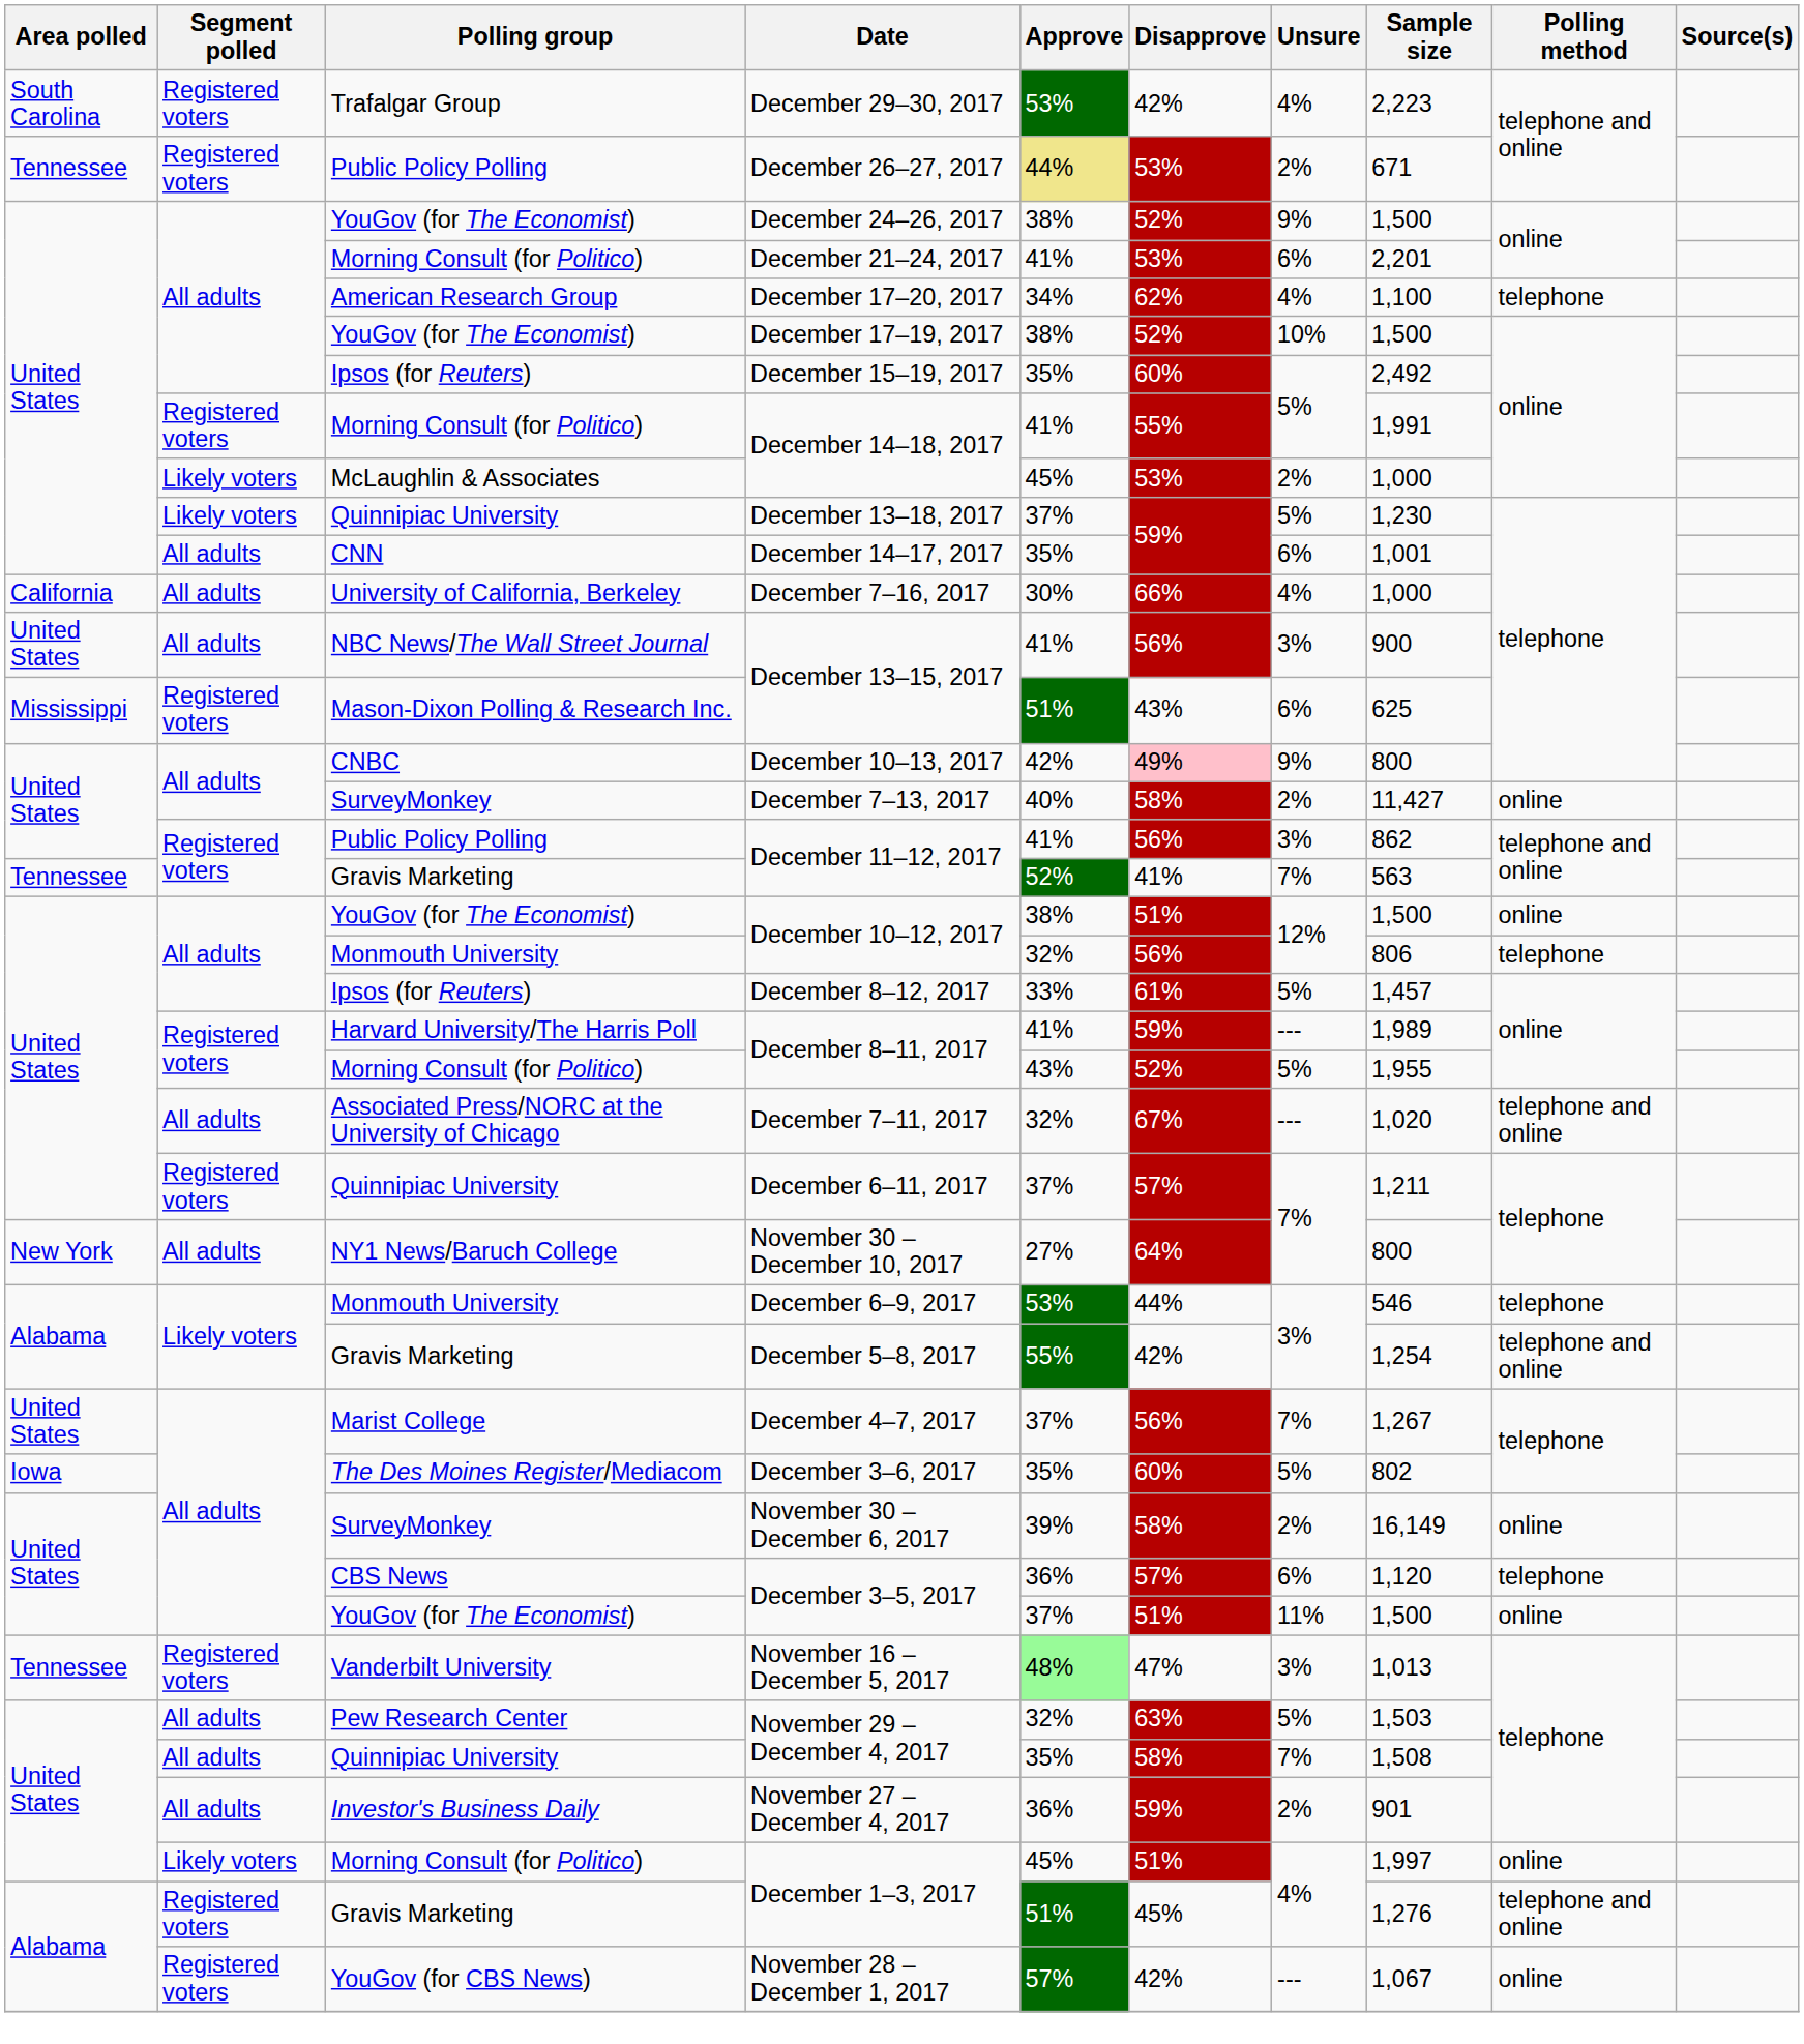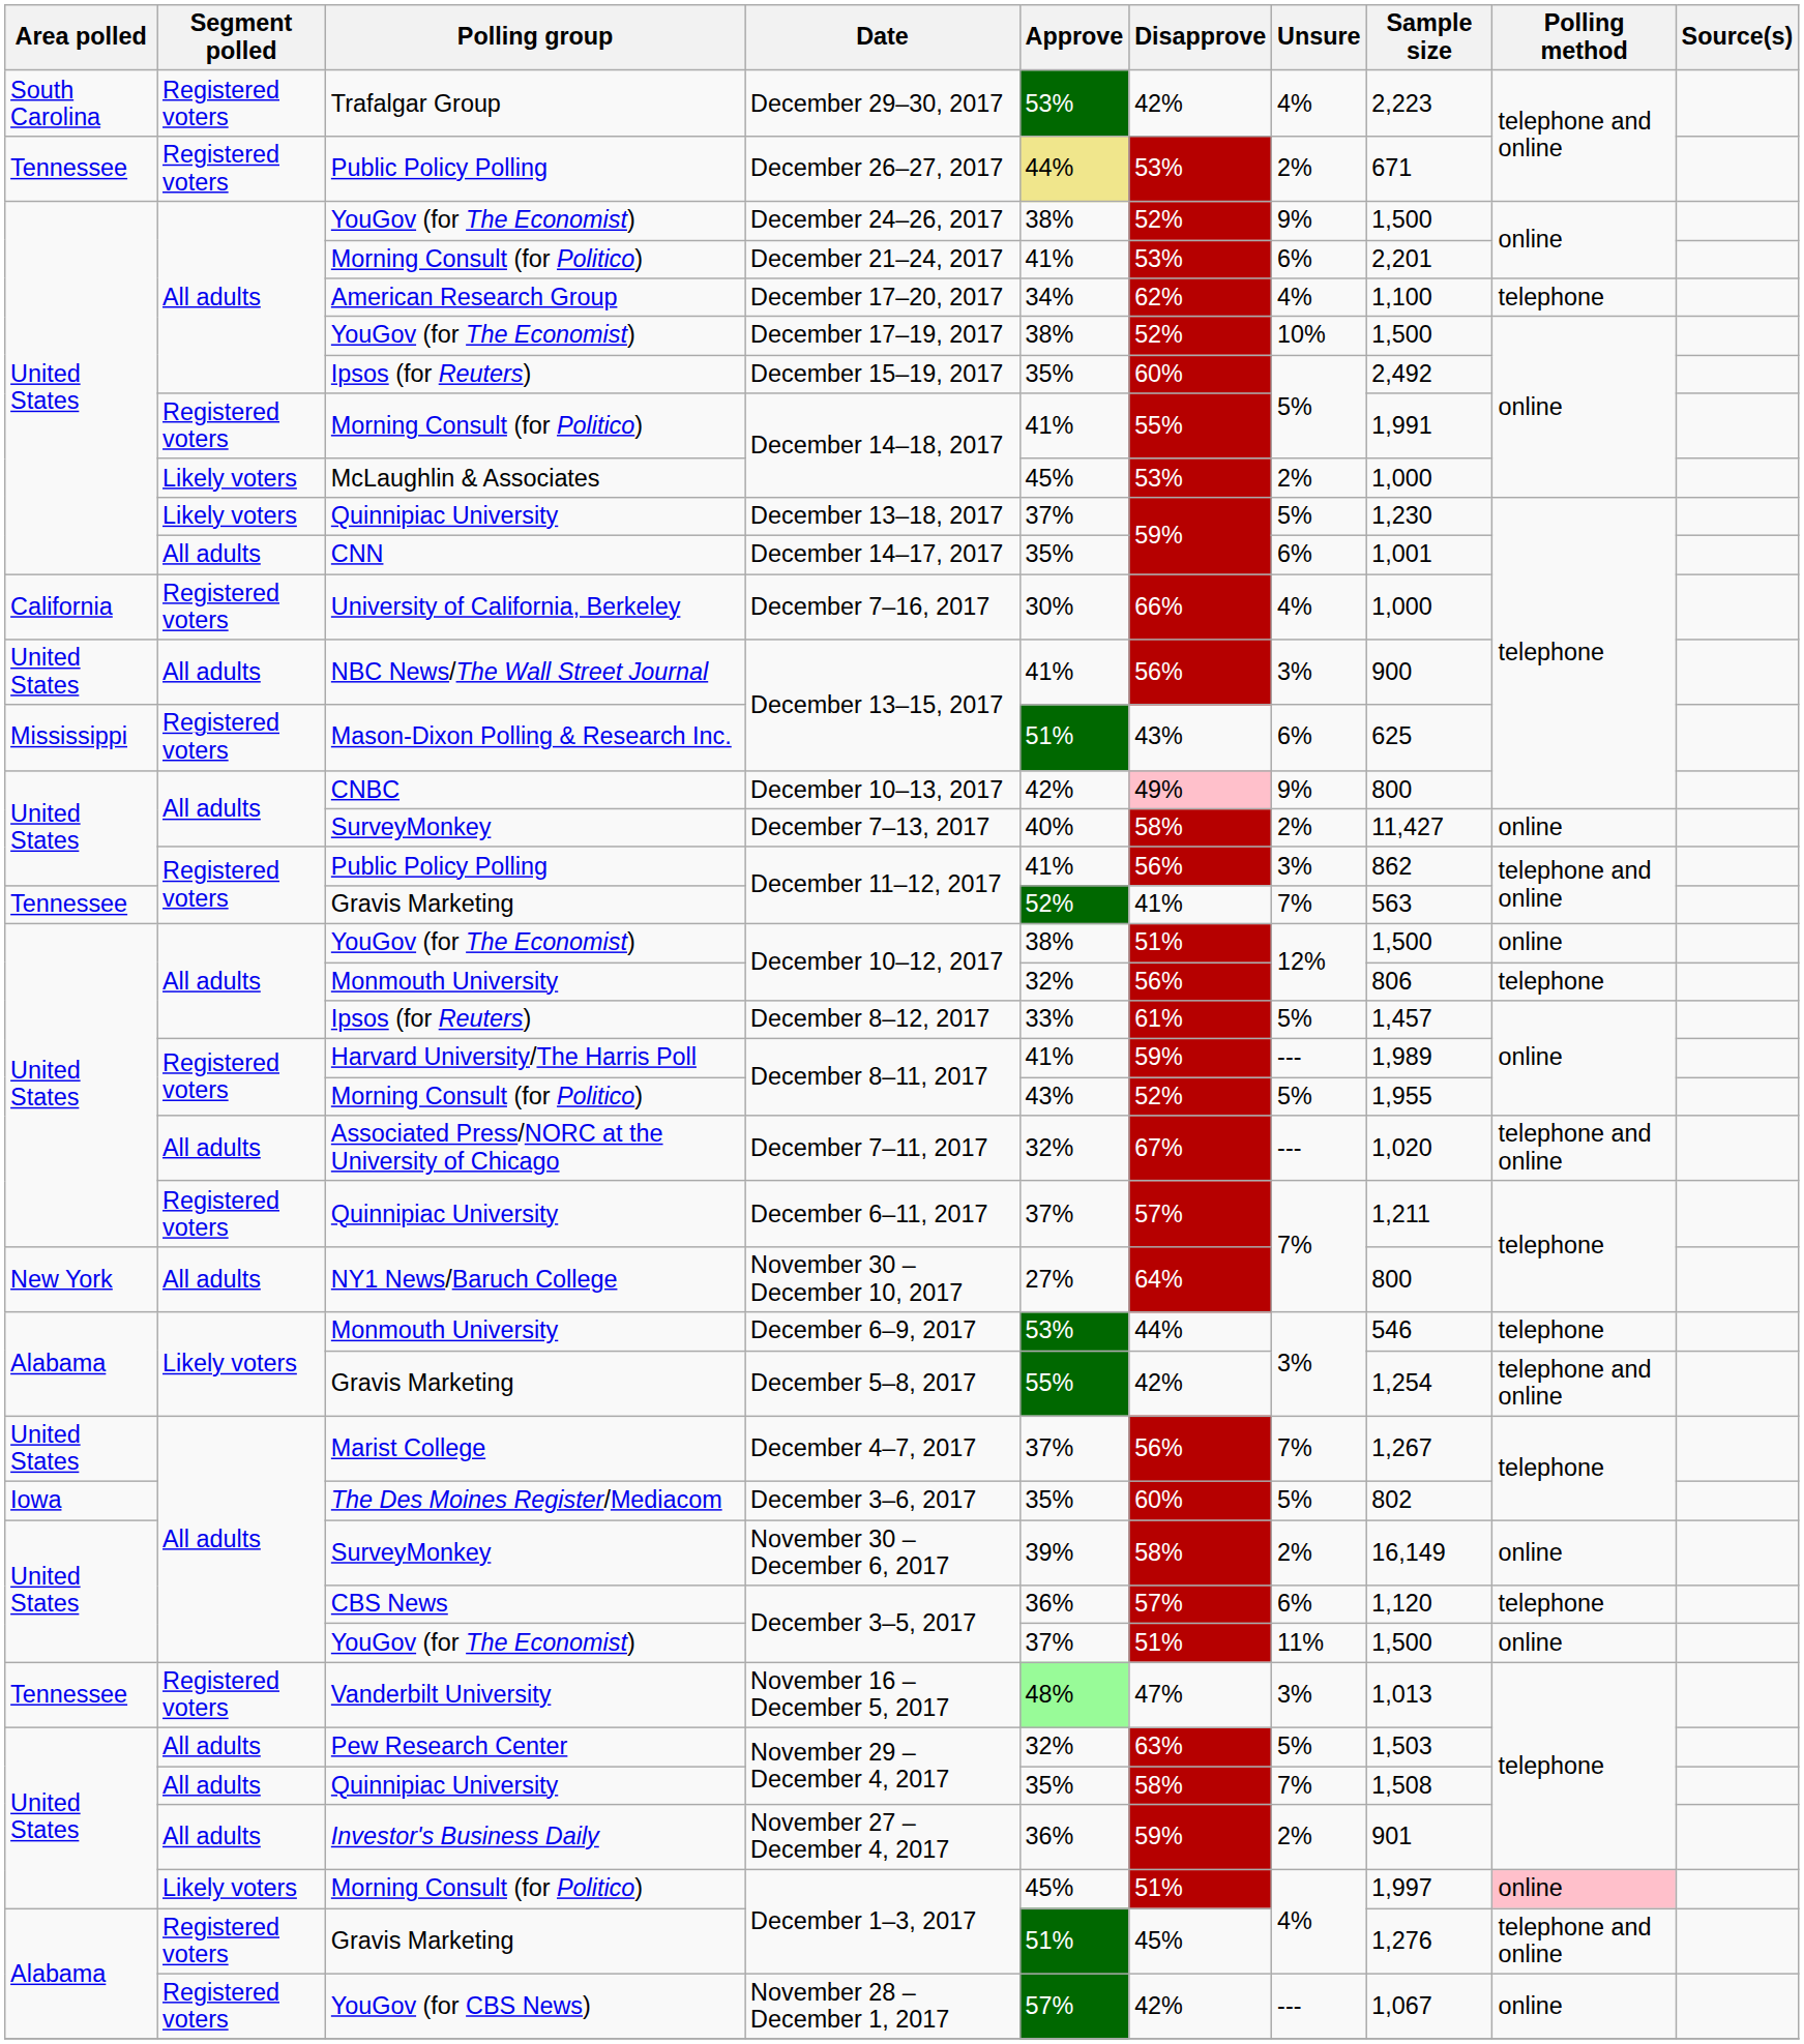 <table class="wikitable sortable" style="width: 75%">
 <tr>
 <th>Area polled</th>
 <th>Segment polled</th>
 <th>Polling group</th>
 <th>Date</th>
 <th>Approve</th>
 <th>Disapprove</th>
 <th>Unsure</th>
 <th>Sample size</th>
 <th>Polling method</th>
 <th>Source(s)</th>
 </tr>
 <tr>
 <td> <a href='#'>South Carolina</a></td>
 <td><a href='#'>Registered voters</a></td>
 <td>Trafalgar Group</td>
 <td>December 29–30, 2017</td>
 <td style="background:#006800; color: white">53%</td>
 <td>42%</td>
 <td>4%</td>
 <td>2,223</td>
 <td rowspan="2">telephone and online</td>
 <td></td>
 </tr>
 <tr>
 <td> <a href='#'>Tennessee</a></td>
 <td><a href='#'>Registered voters</a></td>
 <td><a href='#'>Public Policy Polling</a></td>
 <td>December 26–27, 2017</td>
 <td style="background: khaki;">44%</td>
 <td style="background:#B60000; color: white">53%</td>
 <td>2%</td>
 <td>671</td>
 <td></td>
 </tr>
 <tr>
 <td rowspan="9"> <a href='#'>United States</a></td>
 <td rowspan="5"><a href='#'>All adults</a></td>
 <td><a href='#'>YouGov</a> (for <em><a href='#'>The Economist</a></em>)</td>
 <td>December 24–26, 2017</td>
 <td>38%</td>
 <td style="background:#B60000; color: white">52%</td>
 <td>9%</td>
 <td>1,500</td>
 <td rowspan="2">online</td>
 <td></td>
 </tr>
 <tr>
 <td><a href='#'>Morning Consult</a> (for <em><a href='#'>Politico</a></em>)</td>
 <td>December 21–24, 2017</td>
 <td>41%</td>
 <td style="background:#B60000; color: white">53%</td>
 <td>6%</td>
 <td>2,201</td>
 <td></td>
 </tr>
 <tr>
 <td><a href='#'>American Research Group</a></td>
 <td>December 17–20, 2017</td>
 <td>34%</td>
 <td style="background:#B60000; color: white">62%</td>
 <td>4%</td>
 <td>1,100</td>
 <td>telephone</td>
 <td></td>
 </tr>
 <tr>
 <td><a href='#'>YouGov</a> (for <em><a href='#'>The Economist</a></em>)</td>
 <td>December 17–19, 2017</td>
 <td>38%</td>
 <td style="background:#B60000; color: white">52%</td>
 <td>10%</td>
 <td>1,500</td>
 <td rowspan="4">online</td>
 <td></td>
 </tr>
 <tr>
 <td><a href='#'>Ipsos</a> (for <em><a href='#'>Reuters</a></em>)</td>
 <td>December 15–19, 2017</td>
 <td>35%</td>
 <td style="background:#B60000; color: white">60%</td>
 <td rowspan="2">5%</td>
 <td>2,492</td>
 <td></td>
 </tr>
 <tr>
 <td><a href='#'>Registered voters</a></td>
 <td><a href='#'>Morning Consult</a> (for <em><a href='#'>Politico</a></em>)</td>
 <td rowspan="2">December 14–18, 2017</td>
 <td>41%</td>
 <td style="background:#B60000; color: white">55%</td>
 <td>1,991</td>
 <td></td>
 </tr>
 <tr>
 <td><a href='#'>Likely voters</a></td>
 <td>McLaughlin & Associates</td>
 <td>45%</td>
 <td style="background:#B60000; color: white">53%</td>
 <td>2%</td>
 <td>1,000</td>
 <td></td>
 </tr>
 <tr>
 <td><a href='#'>Likely voters</a></td>
 <td><a href='#'>Quinnipiac University</a></td>
 <td>December 13–18, 2017</td>
 <td>37%</td>
 <td rowspan="2" style="background:#B60000; color: white">59%</td>
 <td>5%</td>
 <td>1,230</td>
 <td rowspan="6">telephone</td>
 <td></td>
 </tr>
 <tr>
 <td><a href='#'>All adults</a></td>
 <td><a href='#'>CNN</a></td>
 <td>December 14–17, 2017</td>
 <td>35%</td>
 <td>6%</td>
 <td>1,001</td>
 <td></td>
 </tr>
 <tr>
 <td> <a href='#'>California</a></td>
-<td><a href='#'>All adults</a></td>
+<td><a href='#'>Registered voters</a></td>
 <td><a href='#'>University of California, Berkeley</a></td>
 <td>December 7–16, 2017</td>
 <td>30%</td>
 <td style="background:#B60000; color: white">66%</td>
 <td>4%</td>
 <td>1,000</td>
 <td></td>
 </tr>
 <tr>
 <td> <a href='#'>United States</a></td>
 <td><a href='#'>All adults</a></td>
 <td><a href='#'>NBC News</a>/<em><a href='#'>The Wall Street Journal</a></em></td>
 <td rowspan="2">December 13–15, 2017</td>
 <td>41%</td>
 <td style="background:#B60000; color: white">56%</td>
 <td>3%</td>
 <td>900</td>
 <td></td>
 </tr>
 <tr>
 <td> <a href='#'>Mississippi</a></td>
 <td><a href='#'>Registered voters</a></td>
 <td><a href='#'>Mason-Dixon Polling & Research Inc.</a></td>
 <td style="background:#006800; color: white">51%</td>
 <td>43%</td>
 <td>6%</td>
 <td>625</td>
 <td></td>
 </tr>
 <tr>
 <td rowspan="3"> <a href='#'>United States</a></td>
 <td rowspan="2"><a href='#'>All adults</a></td>
 <td><a href='#'>CNBC</a></td>
 <td>December 10–13, 2017</td>
 <td>42%</td>
 <td style="background: pink; color: black">49%</td>
 <td>9%</td>
 <td>800</td>
 <td></td>
 </tr>
 <tr>
 <td><a href='#'>SurveyMonkey</a></td>
 <td>December 7–13, 2017</td>
 <td>40%</td>
 <td style="background:#B60000; color: white">58%</td>
 <td>2%</td>
 <td>11,427</td>
 <td>online</td>
 <td></td>
 </tr>
 <tr>
 <td rowspan="2"><a href='#'>Registered voters</a></td>
 <td><a href='#'>Public Policy Polling</a></td>
 <td rowspan="2">December 11–12, 2017</td>
 <td>41%</td>
 <td style="background:#B60000; color: white">56%</td>
 <td>3%</td>
 <td>862</td>
 <td rowspan="2">telephone and online</td>
 <td></td>
 </tr>
 <tr>
 <td> <a href='#'>Tennessee</a></td>
 <td>Gravis Marketing</td>
 <td style="background:#006800; color: white">52%</td>
 <td>41%</td>
 <td>7%</td>
 <td>563</td>
 <td></td>
 </tr>
 <tr>
 <td rowspan="7"> <a href='#'>United States</a></td>
 <td rowspan="3"><a href='#'>All adults</a></td>
 <td><a href='#'>YouGov</a> (for <em><a href='#'>The Economist</a></em>)</td>
 <td rowspan="2">December 10–12, 2017</td>
 <td>38%</td>
 <td style="background:#B60000; color: white">51%</td>
 <td rowspan="2">12%</td>
 <td>1,500</td>
 <td>online</td>
 <td></td>
 </tr>
 <tr>
 <td><a href='#'>Monmouth University</a></td>
 <td>32%</td>
 <td style="background:#B60000; color: white">56%</td>
 <td>806</td>
 <td>telephone</td>
 <td></td>
 </tr>
 <tr>
 <td><a href='#'>Ipsos</a> (for <em><a href='#'>Reuters</a></em>)</td>
 <td>December 8–12, 2017</td>
 <td>33%</td>
 <td style="background:#B60000; color: white">61%</td>
 <td>5%</td>
 <td>1,457</td>
 <td rowspan="3">online</td>
 <td></td>
 </tr>
 <tr>
 <td rowspan="2"><a href='#'>Registered voters</a></td>
 <td><a href='#'>Harvard University</a>/<a href='#'>The Harris Poll</a></td>
 <td rowspan="2">December 8–11, 2017</td>
 <td>41%</td>
 <td style="background:#B60000; color: white">59%</td>
 <td>---</td>
 <td>1,989</td>
 <td></td>
 </tr>
 <tr>
 <td><a href='#'>Morning Consult</a> (for <em><a href='#'>Politico</a></em>)</td>
 <td>43%</td>
 <td style="background:#B60000; color: white">52%</td>
 <td>5%</td>
 <td>1,955</td>
 <td></td>
 </tr>
 <tr>
 <td><a href='#'>All adults</a></td>
 <td><a href='#'>Associated Press</a>/<a href='#'>NORC at the University of Chicago</a></td>
 <td>December 7–11, 2017</td>
 <td>32%</td>
 <td style="background:#B60000; color: white">67%</td>
 <td>---</td>
 <td>1,020</td>
 <td>telephone and online</td>
 <td></td>
 </tr>
 <tr>
 <td><a href='#'>Registered voters</a></td>
 <td><a href='#'>Quinnipiac University</a></td>
 <td>December 6–11, 2017</td>
 <td>37%</td>
 <td style="background:#B60000; color: white">57%</td>
 <td rowspan="2">7%</td>
 <td>1,211</td>
 <td rowspan="2">telephone</td>
 <td></td>
 </tr>
 <tr>
 <td> <a href='#'>New York</a></td>
 <td><a href='#'>All adults</a></td>
 <td><a href='#'>NY1 News</a>/<a href='#'>Baruch College</a></td>
 <td>November 30 – December 10, 2017</td>
 <td>27%</td>
 <td style="background:#B60000; color: white">64%</td>
 <td>800</td>
 <td></td>
 </tr>
 <tr>
 <td rowspan="2"> <a href='#'>Alabama</a></td>
 <td rowspan="2"><a href='#'>Likely voters</a></td>
 <td><a href='#'>Monmouth University</a></td>
 <td>December 6–9, 2017</td>
 <td style="background:#006800; color: white">53%</td>
 <td>44%</td>
 <td rowspan="2">3%</td>
 <td>546</td>
 <td>telephone</td>
 <td></td>
 </tr>
 <tr>
 <td>Gravis Marketing</td>
 <td>December 5–8, 2017</td>
 <td style="background:#006800; color: white">55%</td>
 <td>42%</td>
 <td>1,254</td>
 <td>telephone and online</td>
 <td></td>
 </tr>
 <tr>
 <td> <a href='#'>United States</a></td>
 <td rowspan="5"><a href='#'>All adults</a></td>
 <td><a href='#'>Marist College</a></td>
 <td>December 4–7, 2017</td>
 <td>37%</td>
 <td style="background:#B60000; color: white">56%</td>
 <td>7%</td>
 <td>1,267</td>
 <td rowspan="2">telephone</td>
 <td></td>
 </tr>
 <tr>
 <td> <a href='#'>Iowa</a></td>
 <td><em><a href='#'>The Des Moines Register</a></em>/<a href='#'>Mediacom</a></td>
 <td>December 3–6, 2017</td>
 <td>35%</td>
 <td style="background:#B60000; color: white">60%</td>
 <td>5%</td>
 <td>802</td>
 <td></td>
 </tr>
 <tr>
 <td rowspan="3"> <a href='#'>United States</a></td>
 <td><a href='#'>SurveyMonkey</a></td>
 <td>November 30 – December 6, 2017</td>
 <td>39%</td>
 <td style="background:#B60000; color: white">58%</td>
 <td>2%</td>
 <td>16,149</td>
 <td>online</td>
 <td></td>
 </tr>
 <tr>
 <td><a href='#'>CBS News</a></td>
 <td rowspan="2">December 3–5, 2017</td>
 <td>36%</td>
 <td style="background:#B60000; color: white">57%</td>
 <td>6%</td>
 <td>1,120</td>
 <td>telephone</td>
 <td></td>
 </tr>
 <tr>
 <td><a href='#'>YouGov</a> (for <em><a href='#'>The Economist</a></em>)</td>
 <td>37%</td>
 <td style="background:#B60000; color: white">51%</td>
 <td>11%</td>
 <td>1,500</td>
 <td>online</td>
 <td></td>
 </tr>
 <tr>
 <td> <a href='#'>Tennessee</a></td>
 <td><a href='#'>Registered voters</a></td>
 <td><a href='#'>Vanderbilt University</a></td>
 <td>November 16 – December 5, 2017</td>
 <td style="background: PaleGreen; color: black">48%</td>
 <td>47%</td>
 <td>3%</td>
 <td>1,013</td>
 <td rowspan="4">telephone</td>
 <td></td>
 </tr>
 <tr>
 <td rowspan="4"> <a href='#'>United States</a></td>
 <td><a href='#'>All adults</a></td>
 <td><a href='#'>Pew Research Center</a></td>
 <td rowspan="2">November 29 – December 4, 2017</td>
 <td>32%</td>
 <td style="background:#B60000; color: white">63%</td>
 <td>5%</td>
 <td>1,503</td>
 <td></td>
 </tr>
 <tr>
 <td><a href='#'>All adults</a></td>
 <td><a href='#'>Quinnipiac University</a></td>
 <td>35%</td>
 <td style="background:#B60000; color: white">58%</td>
 <td>7%</td>
 <td>1,508</td>
 <td></td>
 </tr>
 <tr>
 <td><a href='#'>All adults</a></td>
 <td><em><a href='#'>Investor's Business Daily</a></em></td>
 <td>November 27 – December 4, 2017</td>
 <td>36%</td>
 <td style="background:#B60000; color: white">59%</td>
 <td>2%</td>
 <td>901</td>
 <td></td>
 </tr>
 <tr>
 <td><a href='#'>Likely voters</a></td>
 <td><a href='#'>Morning Consult</a> (for <em><a href='#'>Politico</a></em>)</td>
 <td rowspan="2">December 1–3, 2017</td>
 <td>45%</td>
 <td style="background:#B60000; color: white">51%</td>
 <td rowspan="2">4%</td>
 <td>1,997</td>
-<td>online</td>
+<td style="background: pink;">online</td>
 <td></td>
 </tr>
 <tr>
 <td rowspan="2"> <a href='#'>Alabama</a></td>
 <td><a href='#'>Registered voters</a></td>
 <td>Gravis Marketing</td>
 <td style="background:#006800; color: white">51%</td>
 <td>45%</td>
 <td>1,276</td>
 <td>telephone and online</td>
 <td></td>
 </tr>
 <tr>
 <td><a href='#'>Registered voters</a></td>
 <td><a href='#'>YouGov</a> (for <a href='#'>CBS News</a>)</td>
 <td>November 28 – December 1, 2017</td>
 <td style="background:#006800; color: white">57%</td>
 <td>42%</td>
 <td>---</td>
 <td>1,067</td>
 <td>online</td>
 <td></td>
 </tr>
 <tr>
 </tr>
 </table>
